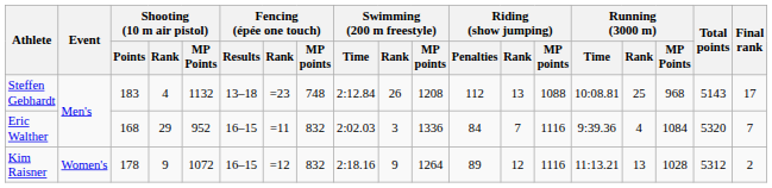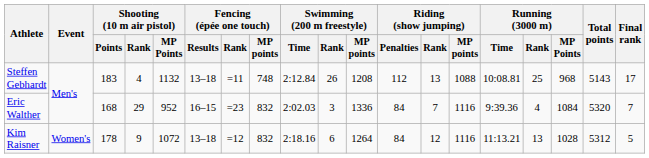 <table class="wikitable" style="font-size:90%">
 <tr>
 <th rowspan="2">Athlete</th>
 <th rowspan="2">Event</th>
 <th colspan=3>Shooting<br><span>(10 m air pistol)</span></th>
 <th colspan=3>Fencing<br><span>(épée one touch)</span></th>
 <th colspan=3>Swimming<br><span>(200 m freestyle)</span></th>
 <th colspan=3>Riding<br><span>(show jumping)</span></th>
 <th colspan=3>Running<br><span>(3000 m)</span></th>
 <th rowspan=2>Total points</th>
 <th rowspan=2>Final rank</th>
 </tr>
 <tr style="font-size:95%">
 <th>Points</th>
 <th>Rank</th>
 <th>MP Points</th>
 <th>Results</th>
 <th>Rank</th>
 <th>MP points</th>
 <th>Time</th>
 <th>Rank</th>
 <th>MP points</th>
 <th>Penalties</th>
 <th>Rank</th>
 <th>MP points</th>
 <th>Time</th>
 <th>Rank</th>
 <th>MP Points</th>
 </tr>
 <tr align=center>
 <td align=left><a href='#'>Steffen Gebhardt</a></td>
 <td align=left rowspan=2><a href='#'>Men's</a></td>
 <td>183</td>
 <td>4</td>
 <td>1132</td>
 <td>13–18</td>
-<td>=23</td>
+<td>=11</td>
 <td>748</td>
 <td>2:12.84</td>
 <td>26</td>
 <td>1208</td>
 <td>112</td>
 <td>13</td>
 <td>1088</td>
 <td>10:08.81</td>
 <td>25</td>
 <td>968</td>
 <td>5143</td>
 <td>17</td>
 </tr>
 <tr align=center>
 <td align=left><a href='#'>Eric Walther</a></td>
 <td>168</td>
 <td>29</td>
 <td>952</td>
 <td>16–15</td>
-<td>=11</td>
+<td>=23</td>
 <td>832</td>
 <td>2:02.03</td>
 <td>3</td>
 <td>1336</td>
 <td>84</td>
 <td>7</td>
 <td>1116</td>
 <td>9:39.36</td>
 <td>4</td>
 <td>1084</td>
 <td>5320</td>
 <td>7</td>
 </tr>
 <tr align=center>
 <td align=left><a href='#'>Kim Raisner</a></td>
 <td align=left><a href='#'>Women's</a></td>
 <td>178</td>
 <td>9</td>
 <td>1072</td>
-<td>16–15</td>
+<td>13–18</td>
 <td>=12</td>
 <td>832</td>
 <td>2:18.16</td>
-<td>9</td>
+<td>6</td>
 <td>1264</td>
-<td>89</td>
+<td>84</td>
 <td>12</td>
 <td>1116</td>
 <td>11:13.21</td>
 <td>13</td>
 <td>1028</td>
 <td>5312</td>
-<td>2</td>
+<td>5</td>
 </tr>
 </table>
